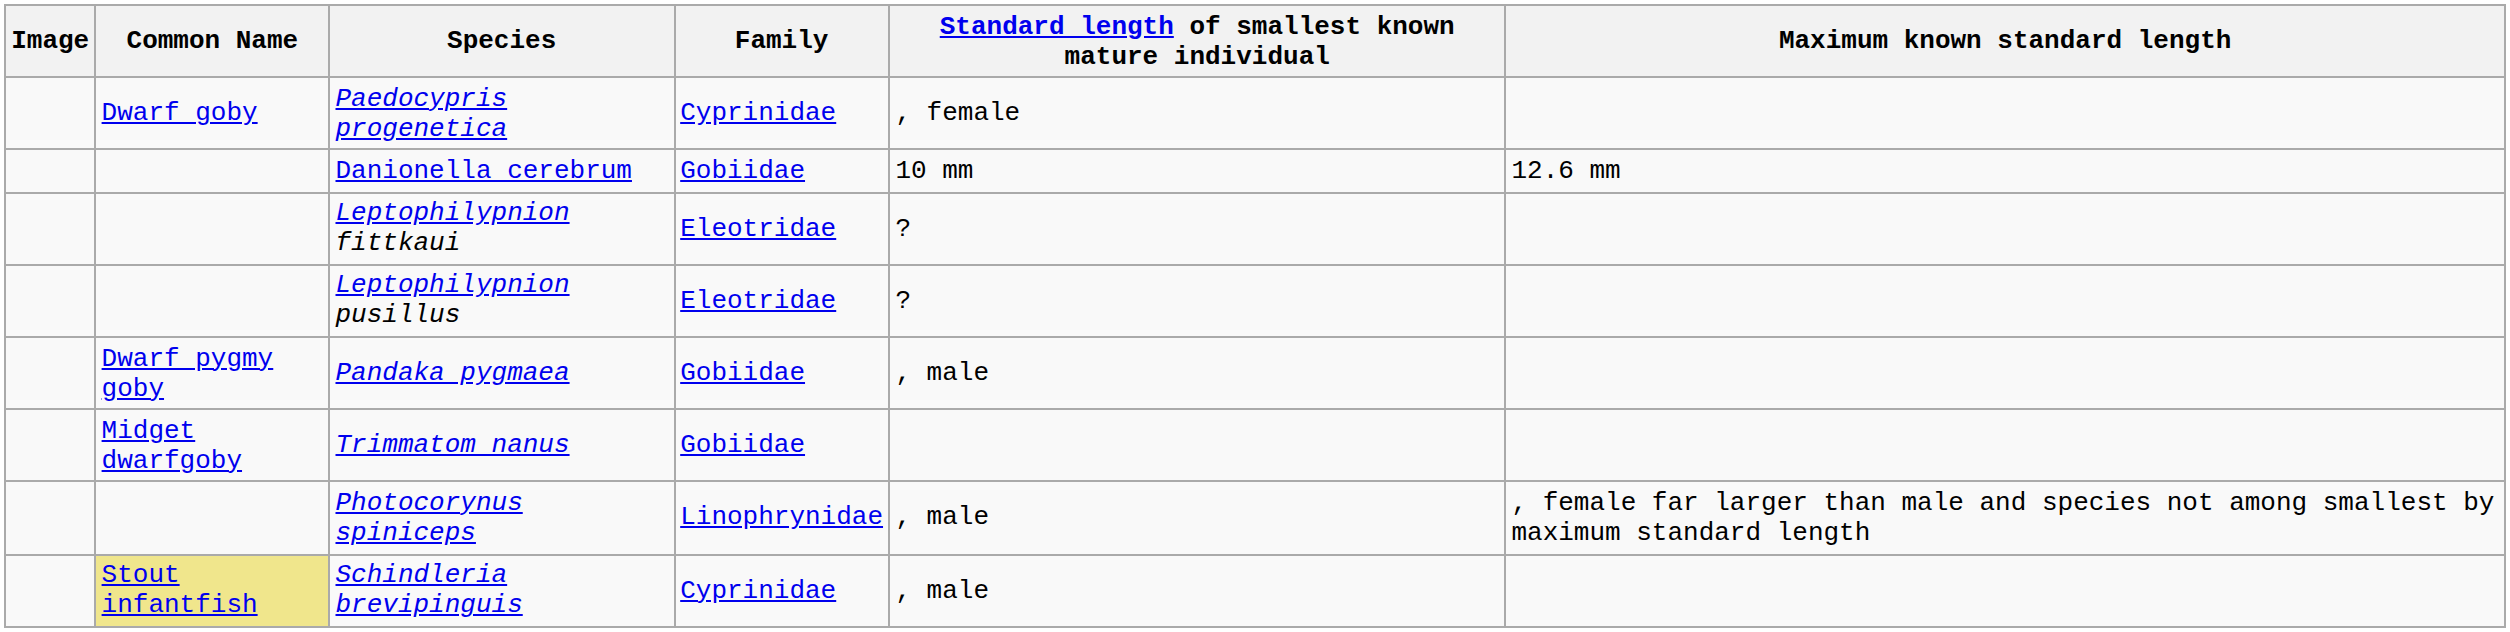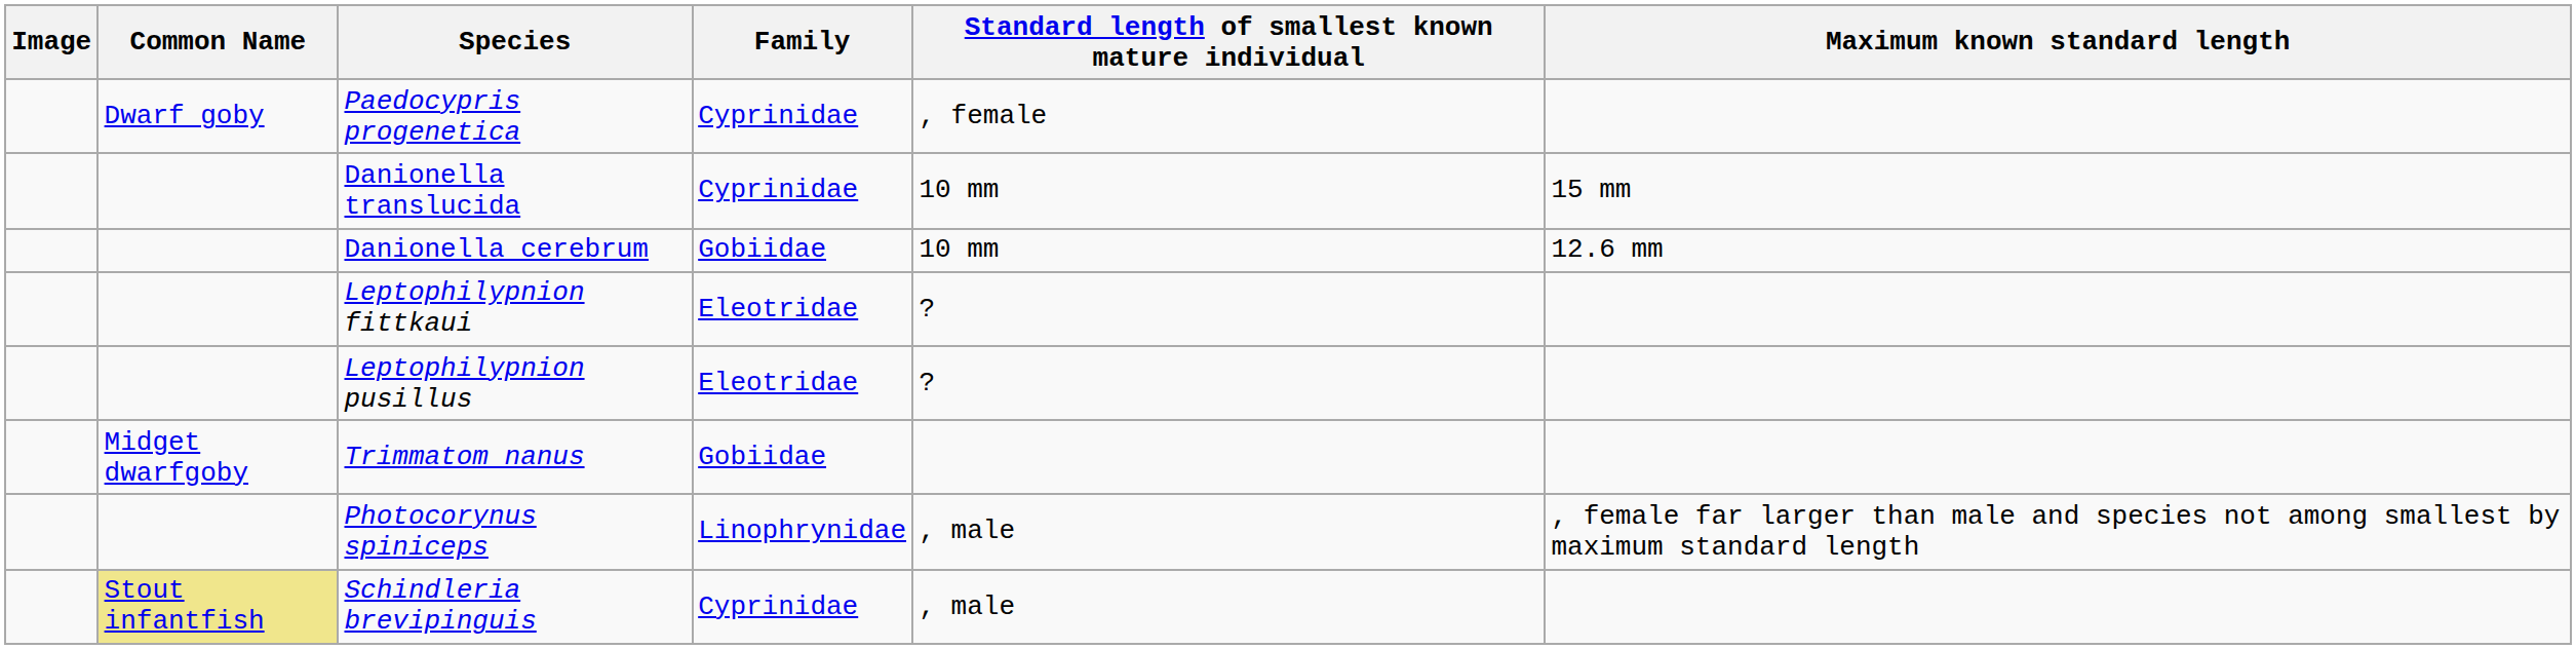 <table class="sortable wikitable">
 <tr style="background:#ececec;">
 <th>Image</th>
 <th>Common Name</th>
 <th>Species</th>
 <th>Family</th>
 <th><a href='#'>Standard length</a> of smallest known mature individual</th>
 <th>Maximum known standard length</th>
 </tr>
 <tr>
 <td></td>
 <td><a href='#'>Dwarf goby</a></td>
 <td><em><a href='#'>Paedocypris progenetica</a></em></td>
 <td><a href='#'>Cyprinidae</a></td>
 <td>, female</td>
 <td></td>
+</tr>
+<tr>
+<td></td>
+<td></td>
+<td><a href='#'>Danionella translucida</a></td>
+<td><a href='#'>Cyprinidae</a></td>
+<td>10 mm </td>
+<td>15 mm</td>
 </tr>
 <tr>
 <td></td>
 <td></td>
 <td><a href='#'>Danionella cerebrum</a></td>
 <td><a href='#'>Gobiidae</a></td>
 <td>10 mm</td>
 <td>12.6 mm</td>
 </tr>
 <tr>
 <td></td>
 <td></td>
 <td><em><a href='#'>Leptophilypnion</a> fittkaui</em></td>
 <td><a href='#'>Eleotridae</a></td>
 <td>?</td>
 <td></td>
 </tr>
 <tr>
 <td></td>
 <td></td>
 <td><em><a href='#'>Leptophilypnion</a> pusillus</em></td>
 <td><a href='#'>Eleotridae</a></td>
 <td>?</td>
 <td></td>
 </tr>
 <tr>
 <td></td>
-<td><a href='#'>Dwarf pygmy goby</a></td>
-<td><em><a href='#'>Pandaka pygmaea</a></em></td>
-<td><a href='#'>Gobiidae</a></td>
-<td>, male</td>
-<td></td>
-</tr>
-<tr>
-<td></td>
 <td><a href='#'>Midget dwarfgoby</a></td>
 <td><em><a href='#'>Trimmatom nanus</a></em></td>
 <td><a href='#'>Gobiidae</a></td>
 <td></td>
 <td></td>
 </tr>
 <tr>
 <td></td>
 <td></td>
 <td><em><a href='#'>Photocorynus spiniceps</a></em></td>
 <td><a href='#'>Linophrynidae</a></td>
 <td>, male</td>
 <td>, female far larger than male and species not among smallest by maximum standard length</td>
 </tr>
 <tr>
 <td></td>
 <td style="background: khaki;"><a href='#'>Stout infantfish</a></td>
 <td><em><a href='#'>Schindleria brevipinguis</a></em></td>
 <td><a href='#'>Cyprinidae</a></td>
 <td>, male</td>
 <td></td>
 </tr>
 </table>
